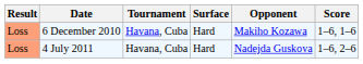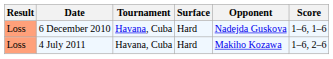 <table class="sortable wikitable" style=font-size:97%>
 <tr>
 <th>Result</th>
 <th>Date</th>
 <th>Tournament</th>
 <th>Surface</th>
 <th>Opponent</th>
 <th class="unsortable">Score</th>
 </tr>
 <tr style="background:#f0f8ff;">
 <td style="background:#ffa07a;">Loss</td>
 <td>6 December 2010</td>
 <td><a href='#'>Havana</a>, Cuba</td>
 <td>Hard</td>
-<td> <a href='#'>Makiho Kozawa</a></td>
+<td> <a href='#'>Nadejda Guskova</a></td>
 <td>1–6, 1–6</td>
 </tr>
 <tr bgcolor="#f0f8ff">
 <td style="background:#ffa07a;">Loss</td>
 <td>4 July 2011</td>
 <td>Havana, Cuba</td>
 <td>Hard</td>
-<td> <a href='#'>Nadejda Guskova</a></td>
+<td> <a href='#'>Makiho Kozawa</a></td>
 <td>1–6, 2–6</td>
 </tr>
 </table>
